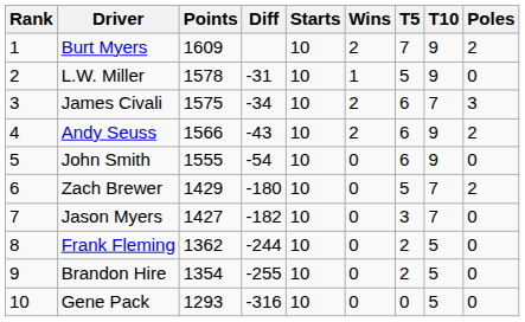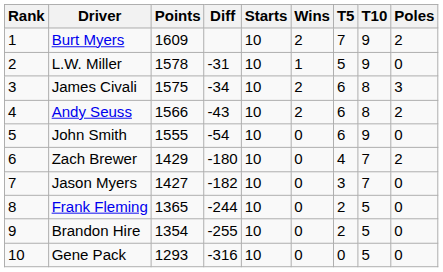 <table class="wikitable">
 <tr>
 <th>Rank</th>
 <th>Driver</th>
 <th>Points</th>
 <th>Diff</th>
 <th>Starts</th>
 <th>Wins</th>
 <th>T5</th>
 <th>T10</th>
 <th>Poles</th>
 </tr>
 <tr>
 <td>1</td>
 <td><a href='#'>Burt Myers</a></td>
 <td>1609</td>
 <td></td>
 <td>10</td>
 <td>2</td>
 <td>7</td>
 <td>9</td>
 <td>2</td>
 </tr>
 <tr>
 <td>2</td>
 <td>L.W. Miller</td>
 <td>1578</td>
 <td>-31</td>
 <td>10</td>
 <td>1</td>
 <td>5</td>
 <td>9</td>
 <td>0</td>
 </tr>
 <tr>
 <td>3</td>
 <td>James Civali</td>
 <td>1575</td>
 <td>-34</td>
 <td>10</td>
 <td>2</td>
 <td>6</td>
-<td>7</td>
+<td>8</td>
 <td>3</td>
 </tr>
 <tr>
 <td>4</td>
 <td><a href='#'>Andy Seuss</a></td>
 <td>1566</td>
 <td>-43</td>
 <td>10</td>
 <td>2</td>
 <td>6</td>
-<td>9</td>
+<td>8</td>
 <td>2</td>
 </tr>
 <tr>
 <td>5</td>
 <td>John Smith</td>
 <td>1555</td>
 <td>-54</td>
 <td>10</td>
 <td>0</td>
 <td>6</td>
 <td>9</td>
 <td>0</td>
 </tr>
 <tr>
 <td>6</td>
 <td>Zach Brewer</td>
 <td>1429</td>
 <td>-180</td>
 <td>10</td>
 <td>0</td>
-<td>5</td>
+<td>4</td>
 <td>7</td>
 <td>2</td>
 </tr>
 <tr>
 <td>7</td>
 <td>Jason Myers</td>
 <td>1427</td>
 <td>-182</td>
 <td>10</td>
 <td>0</td>
 <td>3</td>
 <td>7</td>
 <td>0</td>
 </tr>
 <tr>
 <td>8</td>
 <td><a href='#'>Frank Fleming</a></td>
-<td>1362</td>
+<td>1365</td>
 <td>-244</td>
 <td>10</td>
 <td>0</td>
 <td>2</td>
 <td>5</td>
 <td>0</td>
 </tr>
 <tr>
 <td>9</td>
 <td>Brandon Hire</td>
 <td>1354</td>
 <td>-255</td>
 <td>10</td>
 <td>0</td>
 <td>2</td>
 <td>5</td>
 <td>0</td>
 </tr>
 <tr>
 <td>10</td>
 <td>Gene Pack</td>
 <td>1293</td>
 <td>-316</td>
 <td>10</td>
 <td>0</td>
 <td>0</td>
 <td>5</td>
 <td>0</td>
 </tr>
 </table>
